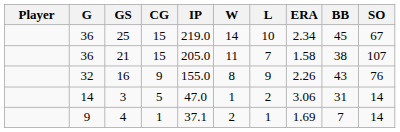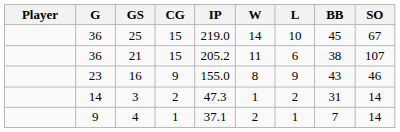 <table class="wikitable sortable">
 <tr>
 <th bgcolor="#DDDDFF" width="16%">Player</th>
 <th bgcolor="#DDDDFF" width="9%">G</th>
 <th bgcolor="#DDDDFF" width="9%">GS</th>
 <th bgcolor="#DDDDFF" width="9%">CG</th>
 <th bgcolor="#DDDDFF" width="9%">IP</th>
 <th bgcolor="#DDDDFF" width="9%">W</th>
 <th bgcolor="#DDDDFF" width="9%">L</th>
-<th bgcolor="#DDDDFF" width="9%">ERA</th>
 <th bgcolor="#DDDDFF" width="9%">BB</th>
 <th bgcolor="#DDDDFF" width="9%">SO</th>
 </tr>
 <tr align="center">
 <td></td>
 <td>36</td>
 <td>25</td>
 <td>15</td>
 <td>219.0</td>
 <td>14</td>
 <td>10</td>
-<td>2.34</td>
 <td>45</td>
 <td>67</td>
 </tr>
 <tr align="center">
 <td></td>
 <td>36</td>
 <td>21</td>
 <td>15</td>
-<td>205.0</td>
+<td>205.2</td>
 <td>11</td>
-<td>7</td>
-<td>1.58</td>
+<td>6</td>
 <td>38</td>
 <td>107</td>
 </tr>
 <tr align="center">
 <td></td>
-<td>32</td>
+<td>23</td>
 <td>16</td>
 <td>9</td>
 <td>155.0</td>
 <td>8</td>
 <td>9</td>
-<td>2.26</td>
 <td>43</td>
-<td>76</td>
+<td>46</td>
 </tr>
 <tr align="center">
 <td></td>
 <td>14</td>
 <td>3</td>
-<td>5</td>
-<td>47.0</td>
+<td>2</td>
+<td>47.3</td>
 <td>1</td>
 <td>2</td>
-<td>3.06</td>
 <td>31</td>
 <td>14</td>
 </tr>
 <tr align="center">
 <td></td>
 <td>9</td>
 <td>4</td>
 <td>1</td>
 <td>37.1</td>
 <td>2</td>
 <td>1</td>
-<td>1.69</td>
 <td>7</td>
 <td>14</td>
 </tr>
 </table>
